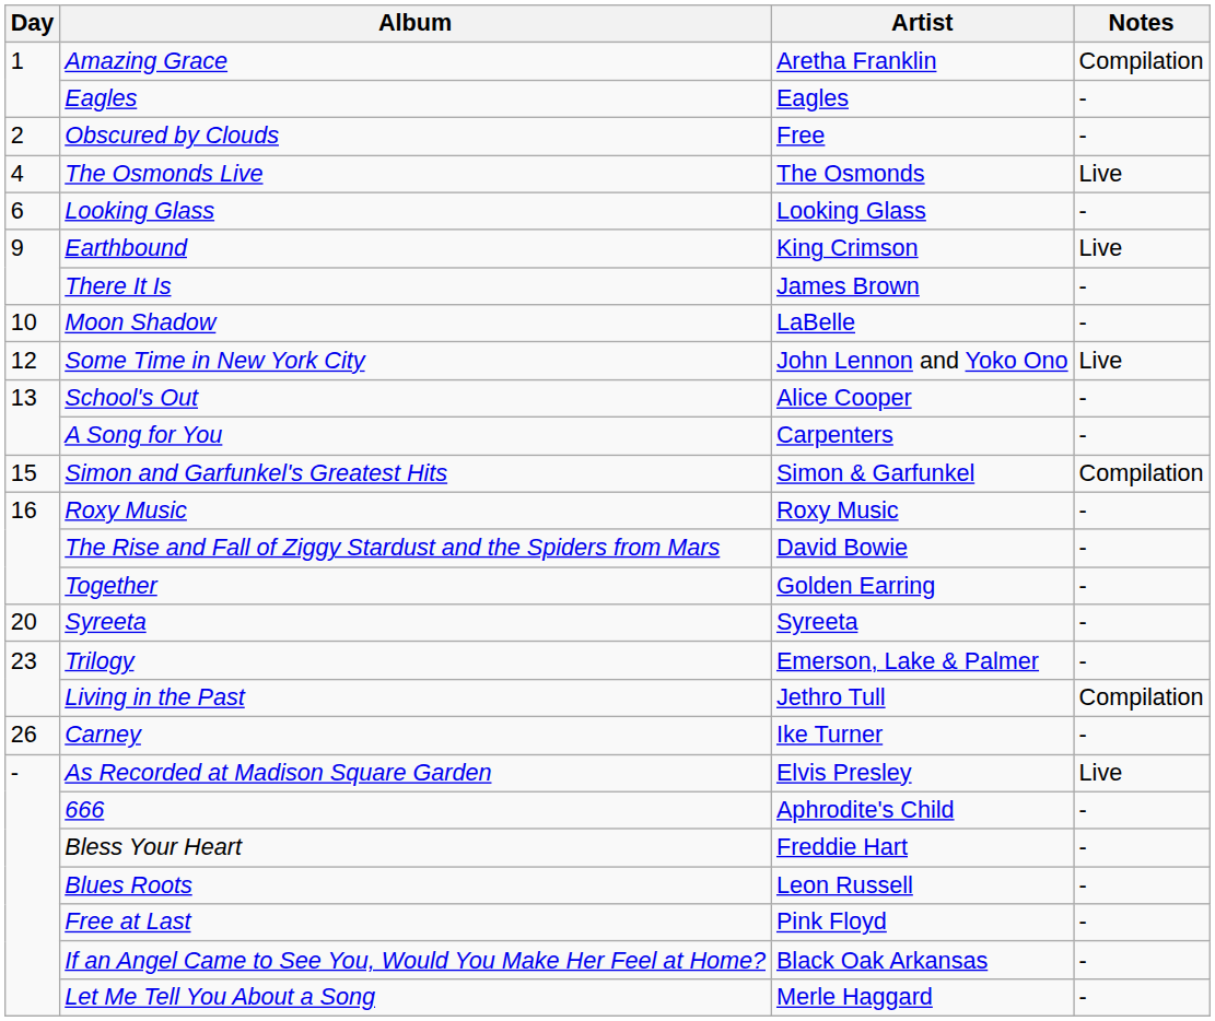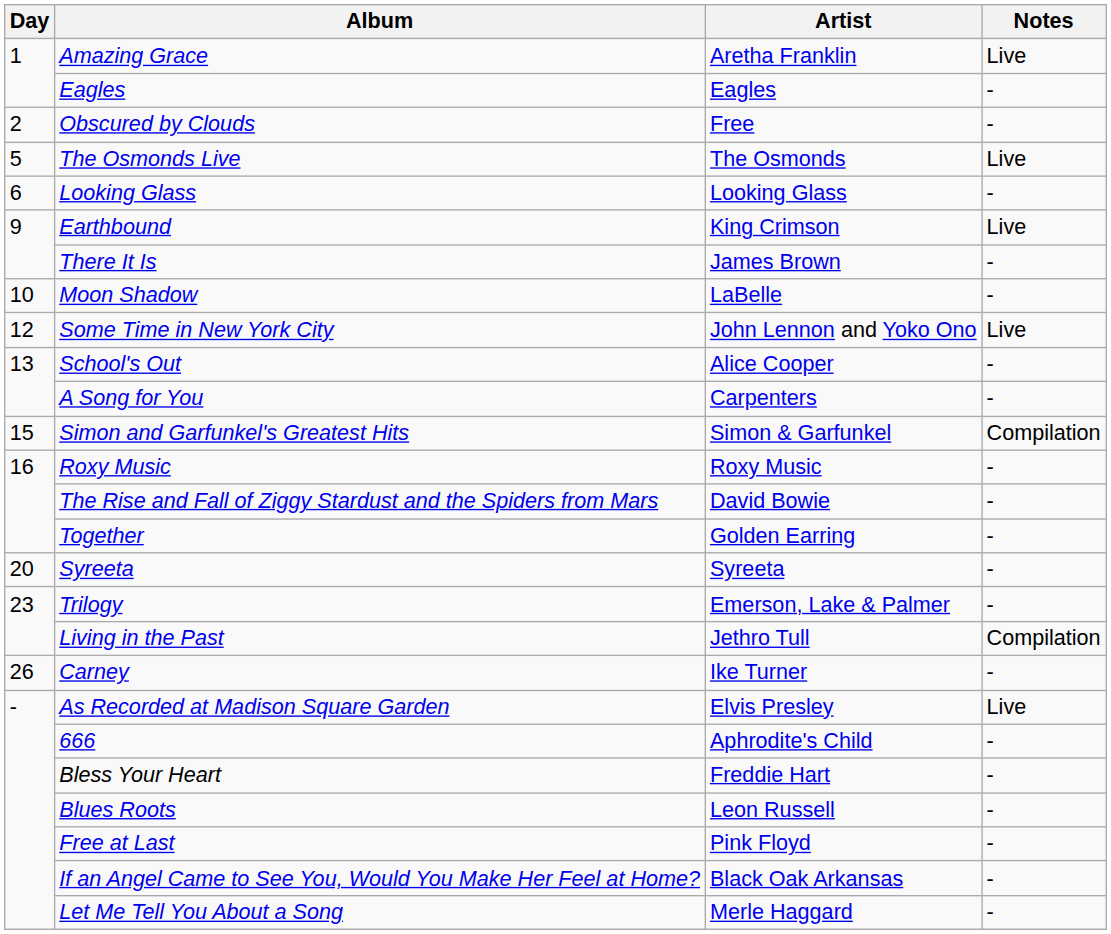 <table class="wikitable">
 <tr>
 <th>Day</th>
 <th>Album</th>
 <th>Artist</th>
 <th>Notes</th>
 </tr>
 <tr>
 <td rowspan="2" valign="top">1</td>
 <td><em><a href='#'>Amazing Grace</a></em></td>
 <td><a href='#'>Aretha Franklin</a></td>
-<td>Compilation</td>
+<td>Live</td>
 </tr>
 <tr>
 <td><em><a href='#'>Eagles</a></em></td>
 <td><a href='#'>Eagles</a></td>
 <td>-</td>
 </tr>
 <tr>
 <td rowspan="1" valign="top">2</td>
 <td><em><a href='#'>Obscured by Clouds</a></em></td>
 <td><a href='#'>Free</a></td>
 <td>-</td>
 </tr>
 <tr>
-<td rowspan="1" valign="top">4</td>
+<td rowspan="1" valign="top">5</td>
 <td><em><a href='#'>The Osmonds Live</a></em></td>
 <td><a href='#'>The Osmonds</a></td>
 <td>Live</td>
 </tr>
 <tr>
 <td rowspan="1" valign="top">6</td>
 <td><em><a href='#'>Looking Glass</a></em></td>
 <td><a href='#'>Looking Glass</a></td>
 <td>-</td>
 </tr>
 <tr>
 <td rowspan="2" valign="top">9</td>
 <td><em><a href='#'>Earthbound</a></em></td>
 <td><a href='#'>King Crimson</a></td>
 <td>Live</td>
 </tr>
 <tr>
 <td><em><a href='#'>There It Is</a></em></td>
 <td><a href='#'>James Brown</a></td>
 <td>-</td>
 </tr>
 <tr>
 <td rowspan="1" valign="top">10</td>
 <td><em><a href='#'>Moon Shadow</a></em></td>
 <td><a href='#'>LaBelle</a></td>
 <td>-</td>
 </tr>
 <tr>
 <td rowspan="1" valign="top">12</td>
 <td><em><a href='#'>Some Time in New York City</a></em></td>
 <td><a href='#'>John Lennon</a> and <a href='#'>Yoko Ono</a></td>
 <td>Live</td>
 </tr>
 <tr>
 <td rowspan="2" valign="top">13</td>
 <td><em><a href='#'>School's Out</a></em></td>
 <td><a href='#'>Alice Cooper</a></td>
 <td>-</td>
 </tr>
 <tr>
 <td><em><a href='#'>A Song for You</a></em></td>
 <td><a href='#'>Carpenters</a></td>
 <td>-</td>
 </tr>
 <tr>
 <td rowspan="1" valign="top">15</td>
 <td><em><a href='#'>Simon and Garfunkel's Greatest Hits</a></em></td>
 <td><a href='#'>Simon & Garfunkel</a></td>
 <td>Compilation</td>
 </tr>
 <tr>
 <td rowspan="3" valign="top">16</td>
 <td><em><a href='#'>Roxy Music</a></em></td>
 <td><a href='#'>Roxy Music</a></td>
 <td>-</td>
 </tr>
 <tr>
 <td><em><a href='#'>The Rise and Fall of Ziggy Stardust and the Spiders from Mars</a></em></td>
 <td><a href='#'>David Bowie</a></td>
 <td>-</td>
 </tr>
 <tr>
 <td><em><a href='#'>Together</a></em></td>
 <td><a href='#'>Golden Earring</a></td>
 <td>-</td>
 </tr>
 <tr>
 <td rowspan="1" valign="top">20</td>
 <td><em><a href='#'>Syreeta</a></em></td>
 <td><a href='#'>Syreeta</a></td>
 <td>-</td>
 </tr>
 <tr>
 <td rowspan="2" valign="top">23</td>
 <td><em><a href='#'>Trilogy</a></em></td>
 <td><a href='#'>Emerson, Lake & Palmer</a></td>
 <td>-</td>
 </tr>
 <tr>
 <td><em><a href='#'>Living in the Past</a></em></td>
 <td><a href='#'>Jethro Tull</a></td>
 <td>Compilation</td>
 </tr>
 <tr>
 <td rowspan="1" valign="top">26</td>
 <td><em><a href='#'>Carney</a></em></td>
 <td><a href='#'>Ike Turner</a></td>
 <td>-</td>
 </tr>
 <tr>
 <td rowspan="7" valign="top">-</td>
 <td><em><a href='#'>As Recorded at Madison Square Garden</a></em></td>
 <td><a href='#'>Elvis Presley</a></td>
 <td>Live</td>
 </tr>
 <tr>
 <td><em><a href='#'>666</a></em></td>
 <td><a href='#'>Aphrodite's Child</a></td>
 <td>-</td>
 </tr>
 <tr>
 <td><em>Bless Your Heart</em></td>
 <td><a href='#'>Freddie Hart</a></td>
 <td>-</td>
 </tr>
 <tr>
 <td><em><a href='#'>Blues Roots</a></em></td>
 <td><a href='#'>Leon Russell</a></td>
 <td>-</td>
 </tr>
 <tr>
 <td><em><a href='#'>Free at Last</a></em></td>
 <td><a href='#'>Pink Floyd</a></td>
 <td>-</td>
 </tr>
 <tr>
 <td><em><a href='#'>If an Angel Came to See You, Would You Make Her Feel at Home?</a></em></td>
 <td><a href='#'>Black Oak Arkansas</a></td>
 <td>-</td>
 </tr>
 <tr>
 <td><em><a href='#'>Let Me Tell You About a Song</a></em></td>
 <td><a href='#'>Merle Haggard</a></td>
 <td>-</td>
 </tr>
 <tr>
 </tr>
 </table>
